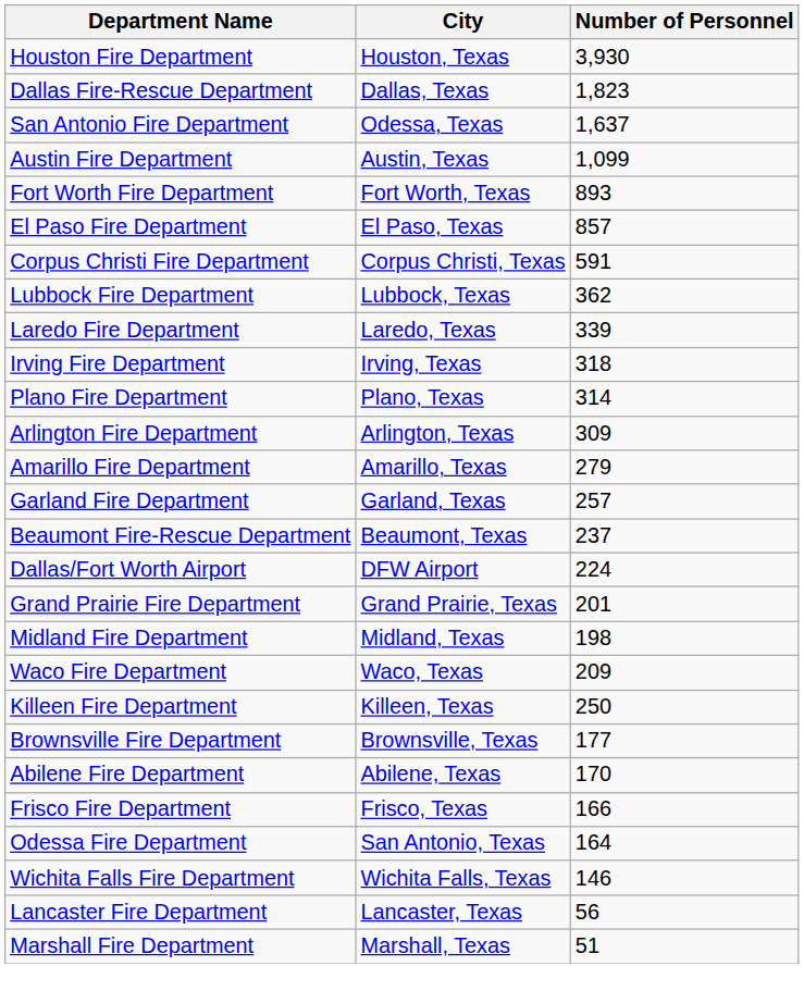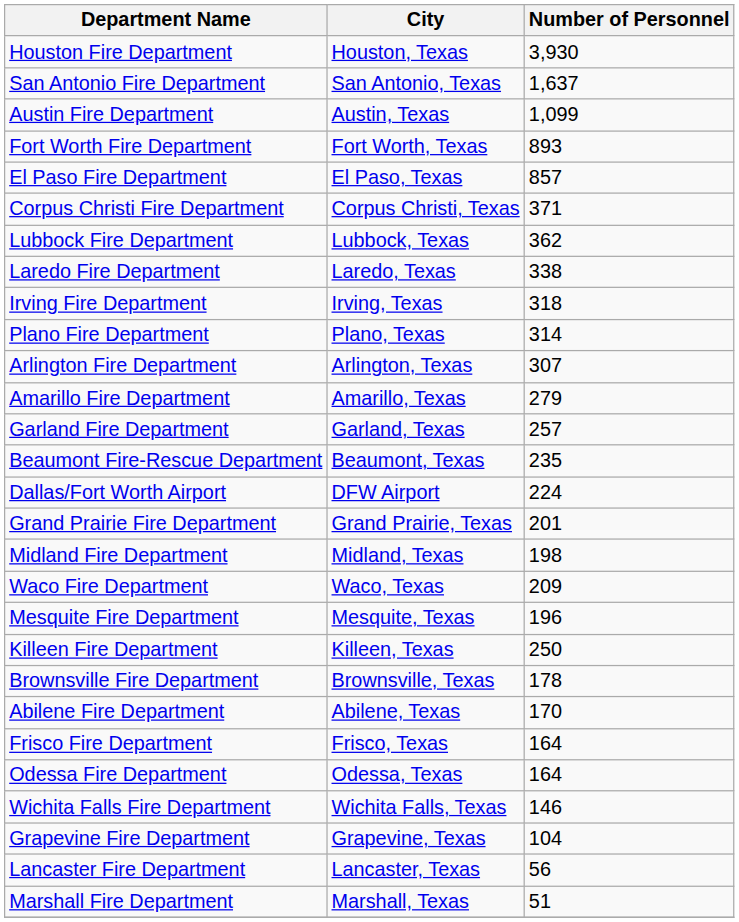 <table class="wikitable" border="1">
 <tr>
 <th>Department Name</th>
 <th>City</th>
 <th>Number of Personnel</th>
 </tr>
 <tr>
 <td><a href='#'>Houston Fire Department</a></td>
 <td><a href='#'>Houston, Texas</a></td>
 <td>3,930</td>
 </tr>
 <tr>
-<td><a href='#'>Dallas Fire-Rescue Department</a></td>
-<td><a href='#'>Dallas, Texas</a></td>
-<td>1,823</td>
-</tr>
-<tr>
 <td><a href='#'>San Antonio Fire Department</a></td>
-<td><a href='#'>Odessa, Texas</a></td>
+<td><a href='#'>San Antonio, Texas</a></td>
 <td>1,637</td>
 </tr>
 <tr>
 <td><a href='#'>Austin Fire Department</a></td>
 <td><a href='#'>Austin, Texas</a></td>
 <td>1,099</td>
 </tr>
 <tr>
 <td><a href='#'>Fort Worth Fire Department</a></td>
 <td><a href='#'>Fort Worth, Texas</a></td>
 <td>893</td>
 </tr>
 <tr>
 <td><a href='#'>El Paso Fire Department</a></td>
 <td><a href='#'>El Paso, Texas</a></td>
 <td>857</td>
 </tr>
 <tr>
 <td><a href='#'>Corpus Christi Fire Department</a></td>
 <td><a href='#'>Corpus Christi, Texas</a></td>
-<td>591</td>
+<td>371</td>
 </tr>
 <tr>
 <td><a href='#'>Lubbock Fire Department</a></td>
 <td><a href='#'>Lubbock, Texas</a></td>
 <td>362</td>
 </tr>
 <tr>
 <td><a href='#'>Laredo Fire Department</a></td>
 <td><a href='#'>Laredo, Texas</a></td>
-<td>339</td>
+<td>338</td>
 </tr>
 <tr>
 <td><a href='#'>Irving Fire Department</a></td>
 <td><a href='#'>Irving, Texas</a></td>
 <td>318</td>
 </tr>
 <tr>
 <td><a href='#'>Plano Fire Department</a></td>
 <td><a href='#'>Plano, Texas</a></td>
 <td>314</td>
 </tr>
 <tr>
 <td><a href='#'>Arlington Fire Department</a></td>
 <td><a href='#'>Arlington, Texas</a></td>
-<td>309</td>
+<td>307</td>
 </tr>
 <tr>
 <td><a href='#'>Amarillo Fire Department</a></td>
 <td><a href='#'>Amarillo, Texas</a></td>
 <td>279</td>
 </tr>
 <tr>
 <td><a href='#'>Garland Fire Department</a></td>
 <td><a href='#'>Garland, Texas</a></td>
 <td>257</td>
 </tr>
 <tr>
 <td><a href='#'>Beaumont Fire-Rescue Department</a></td>
 <td><a href='#'>Beaumont, Texas</a></td>
-<td>237</td>
+<td>235</td>
 </tr>
 <tr>
 <td><a href='#'>Dallas/Fort Worth Airport</a></td>
 <td><a href='#'>DFW Airport</a></td>
 <td>224</td>
 </tr>
 <tr>
 <td><a href='#'>Grand Prairie Fire Department</a></td>
 <td><a href='#'>Grand Prairie, Texas</a></td>
 <td>201</td>
 </tr>
 <tr>
 <td><a href='#'>Midland Fire Department</a></td>
 <td><a href='#'>Midland, Texas</a></td>
 <td>198</td>
 </tr>
 <tr>
 <td><a href='#'>Waco Fire Department</a></td>
 <td><a href='#'>Waco, Texas</a></td>
 <td>209</td>
 </tr>
 <tr>
+<td><a href='#'>Mesquite Fire Department</a></td>
+<td><a href='#'>Mesquite, Texas</a></td>
+<td>196</td>
+</tr>
+<tr>
 <td><a href='#'>Killeen Fire Department</a></td>
 <td><a href='#'>Killeen, Texas</a></td>
 <td>250</td>
 </tr>
 <tr>
 <td><a href='#'>Brownsville Fire Department</a></td>
 <td><a href='#'>Brownsville, Texas</a></td>
-<td>177</td>
+<td>178</td>
 </tr>
 <tr>
 <td><a href='#'>Abilene Fire Department</a></td>
 <td><a href='#'>Abilene, Texas</a></td>
 <td>170</td>
 </tr>
 <tr>
 <td><a href='#'>Frisco Fire Department</a></td>
 <td><a href='#'>Frisco, Texas</a></td>
-<td>166</td>
+<td>164</td>
 </tr>
 <tr>
 <td><a href='#'>Odessa Fire Department</a></td>
-<td><a href='#'>San Antonio, Texas</a></td>
+<td><a href='#'>Odessa, Texas</a></td>
 <td>164</td>
 </tr>
 <tr>
 <td><a href='#'>Wichita Falls Fire Department</a></td>
 <td><a href='#'>Wichita Falls, Texas</a></td>
 <td>146</td>
+</tr>
+<tr>
+<td><a href='#'>Grapevine Fire Department</a></td>
+<td><a href='#'>Grapevine, Texas</a></td>
+<td>104</td>
 </tr>
 <tr>
 <td><a href='#'>Lancaster Fire Department</a></td>
 <td><a href='#'>Lancaster, Texas</a></td>
 <td>56</td>
 </tr>
 <tr>
 <td><a href='#'>Marshall Fire Department</a></td>
 <td><a href='#'>Marshall, Texas</a></td>
 <td>51</td>
 </tr>
 <tr>
 </tr>
 </table>
